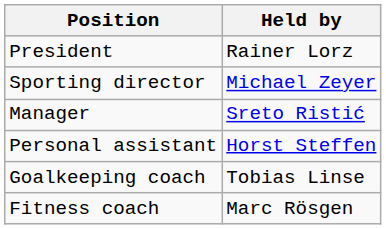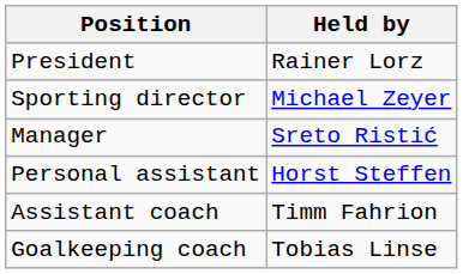 <table class="wikitable">
 <tr>
 <th>Position</th>
 <th>Held by</th>
 </tr>
 <tr>
 <td>President</td>
 <td>Rainer Lorz</td>
 </tr>
 <tr>
 <td>Sporting director</td>
 <td><a href='#'>Michael Zeyer</a></td>
 </tr>
 <tr>
 <td>Manager</td>
 <td><a href='#'>Sreto Ristić</a></td>
 </tr>
 <tr>
 <td>Personal assistant</td>
 <td><a href='#'>Horst Steffen</a></td>
 </tr>
 <tr>
+<td>Assistant coach</td>
+<td>Timm Fahrion</td>
+</tr>
+<tr>
 <td>Goalkeeping coach</td>
 <td>Tobias Linse</td>
 </tr>
-<tr>
-<td>Fitness coach</td>
-<td>Marc Rösgen</td>
-</tr>
 </table>
